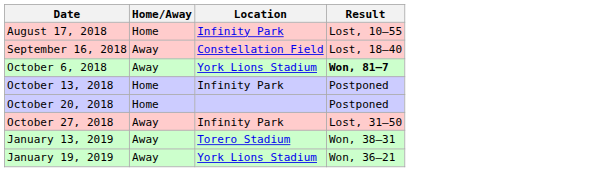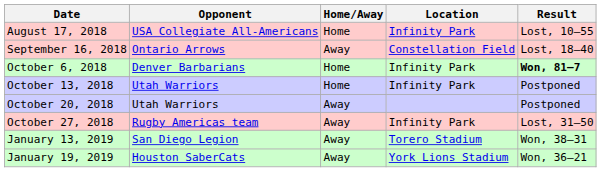 <table class="wikitable">
 <tr>
 <th>Date</th>
+<th>Opponent</th>
 <th>Home/Away</th>
 <th>Location</th>
 <th>Result</th>
 </tr>
 <tr style="background:#fcc;">
 <td>August 17, 2018</td>
+<td><a href='#'>USA Collegiate All-Americans</a></td>
 <td>Home</td>
 <td><a href='#'>Infinity Park</a></td>
 <td>Lost, 10–55</td>
 </tr>
 <tr style="background:#fcc;">
 <td>September 16, 2018</td>
+<td><a href='#'>Ontario Arrows</a></td>
 <td>Away</td>
 <td><a href='#'>Constellation Field</a></td>
 <td>Lost, 18–40</td>
 </tr>
 <tr style="background:#cfc;">
 <td>October 6, 2018</td>
-<td>Away</td>
-<td><a href='#'>York Lions Stadium</a></td>
+<td><a href='#'>Denver Barbarians</a></td>
+<td>Home</td>
+<td>Infinity Park</td>
 <td><strong>Won, 81–7</strong></td>
 </tr>
 <tr style="background:#ccf;">
 <td>October 13, 2018</td>
+<td><a href='#'>Utah Warriors</a></td>
 <td>Home</td>
 <td>Infinity Park</td>
 <td>Postponed</td>
 </tr>
 <tr style="background:#ccf;">
 <td>October 20, 2018</td>
-<td>Home</td>
+<td>Utah Warriors</td>
+<td>Away</td>
 <td></td>
 <td>Postponed</td>
 </tr>
 <tr style="background:#fcc;">
 <td>October 27, 2018</td>
+<td><a href='#'>Rugby Americas team</a></td>
 <td>Away</td>
 <td>Infinity Park</td>
 <td>Lost, 31–50</td>
 </tr>
 <tr style="background:#cfc;">
 <td>January 13, 2019</td>
+<td><a href='#'>San Diego Legion</a></td>
 <td>Away</td>
 <td><a href='#'>Torero Stadium</a></td>
 <td>Won, 38–31</td>
 </tr>
 <tr style="background:#cfc;">
 <td>January 19, 2019</td>
+<td><a href='#'>Houston SaberCats</a></td>
 <td>Away</td>
 <td><a href='#'>York Lions Stadium</a></td>
 <td>Won, 36–21</td>
 </tr>
 </table>
